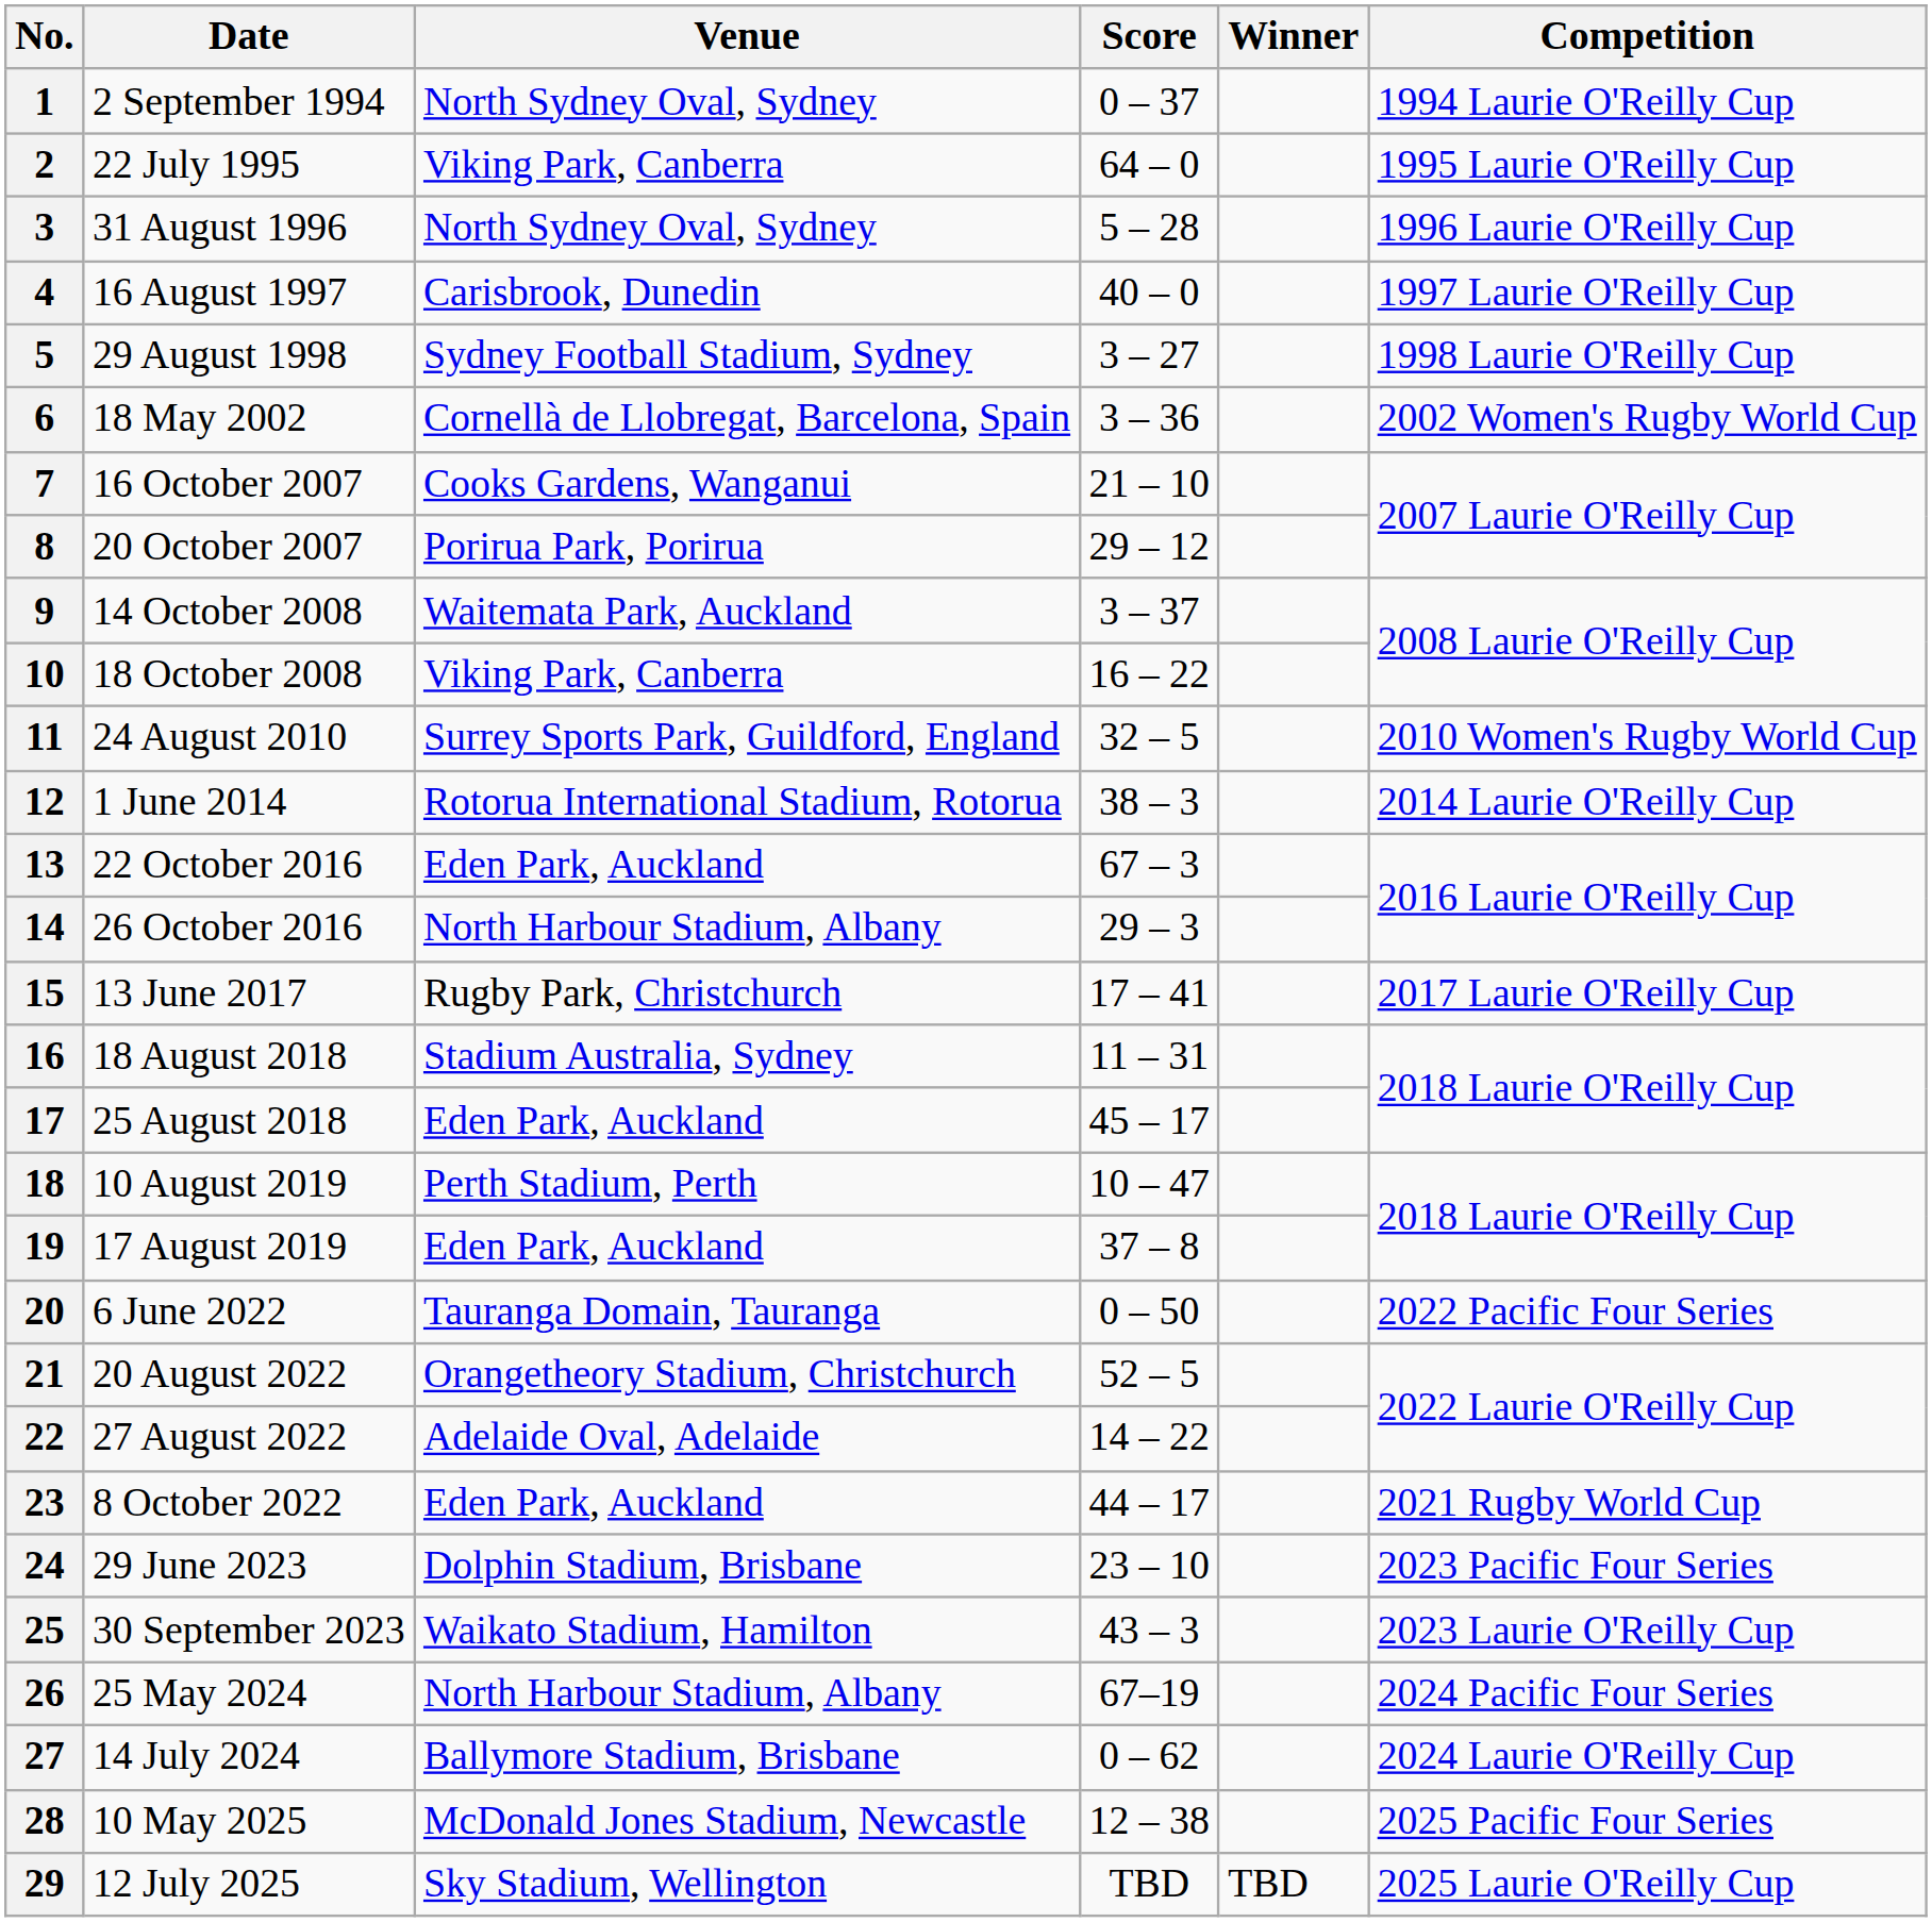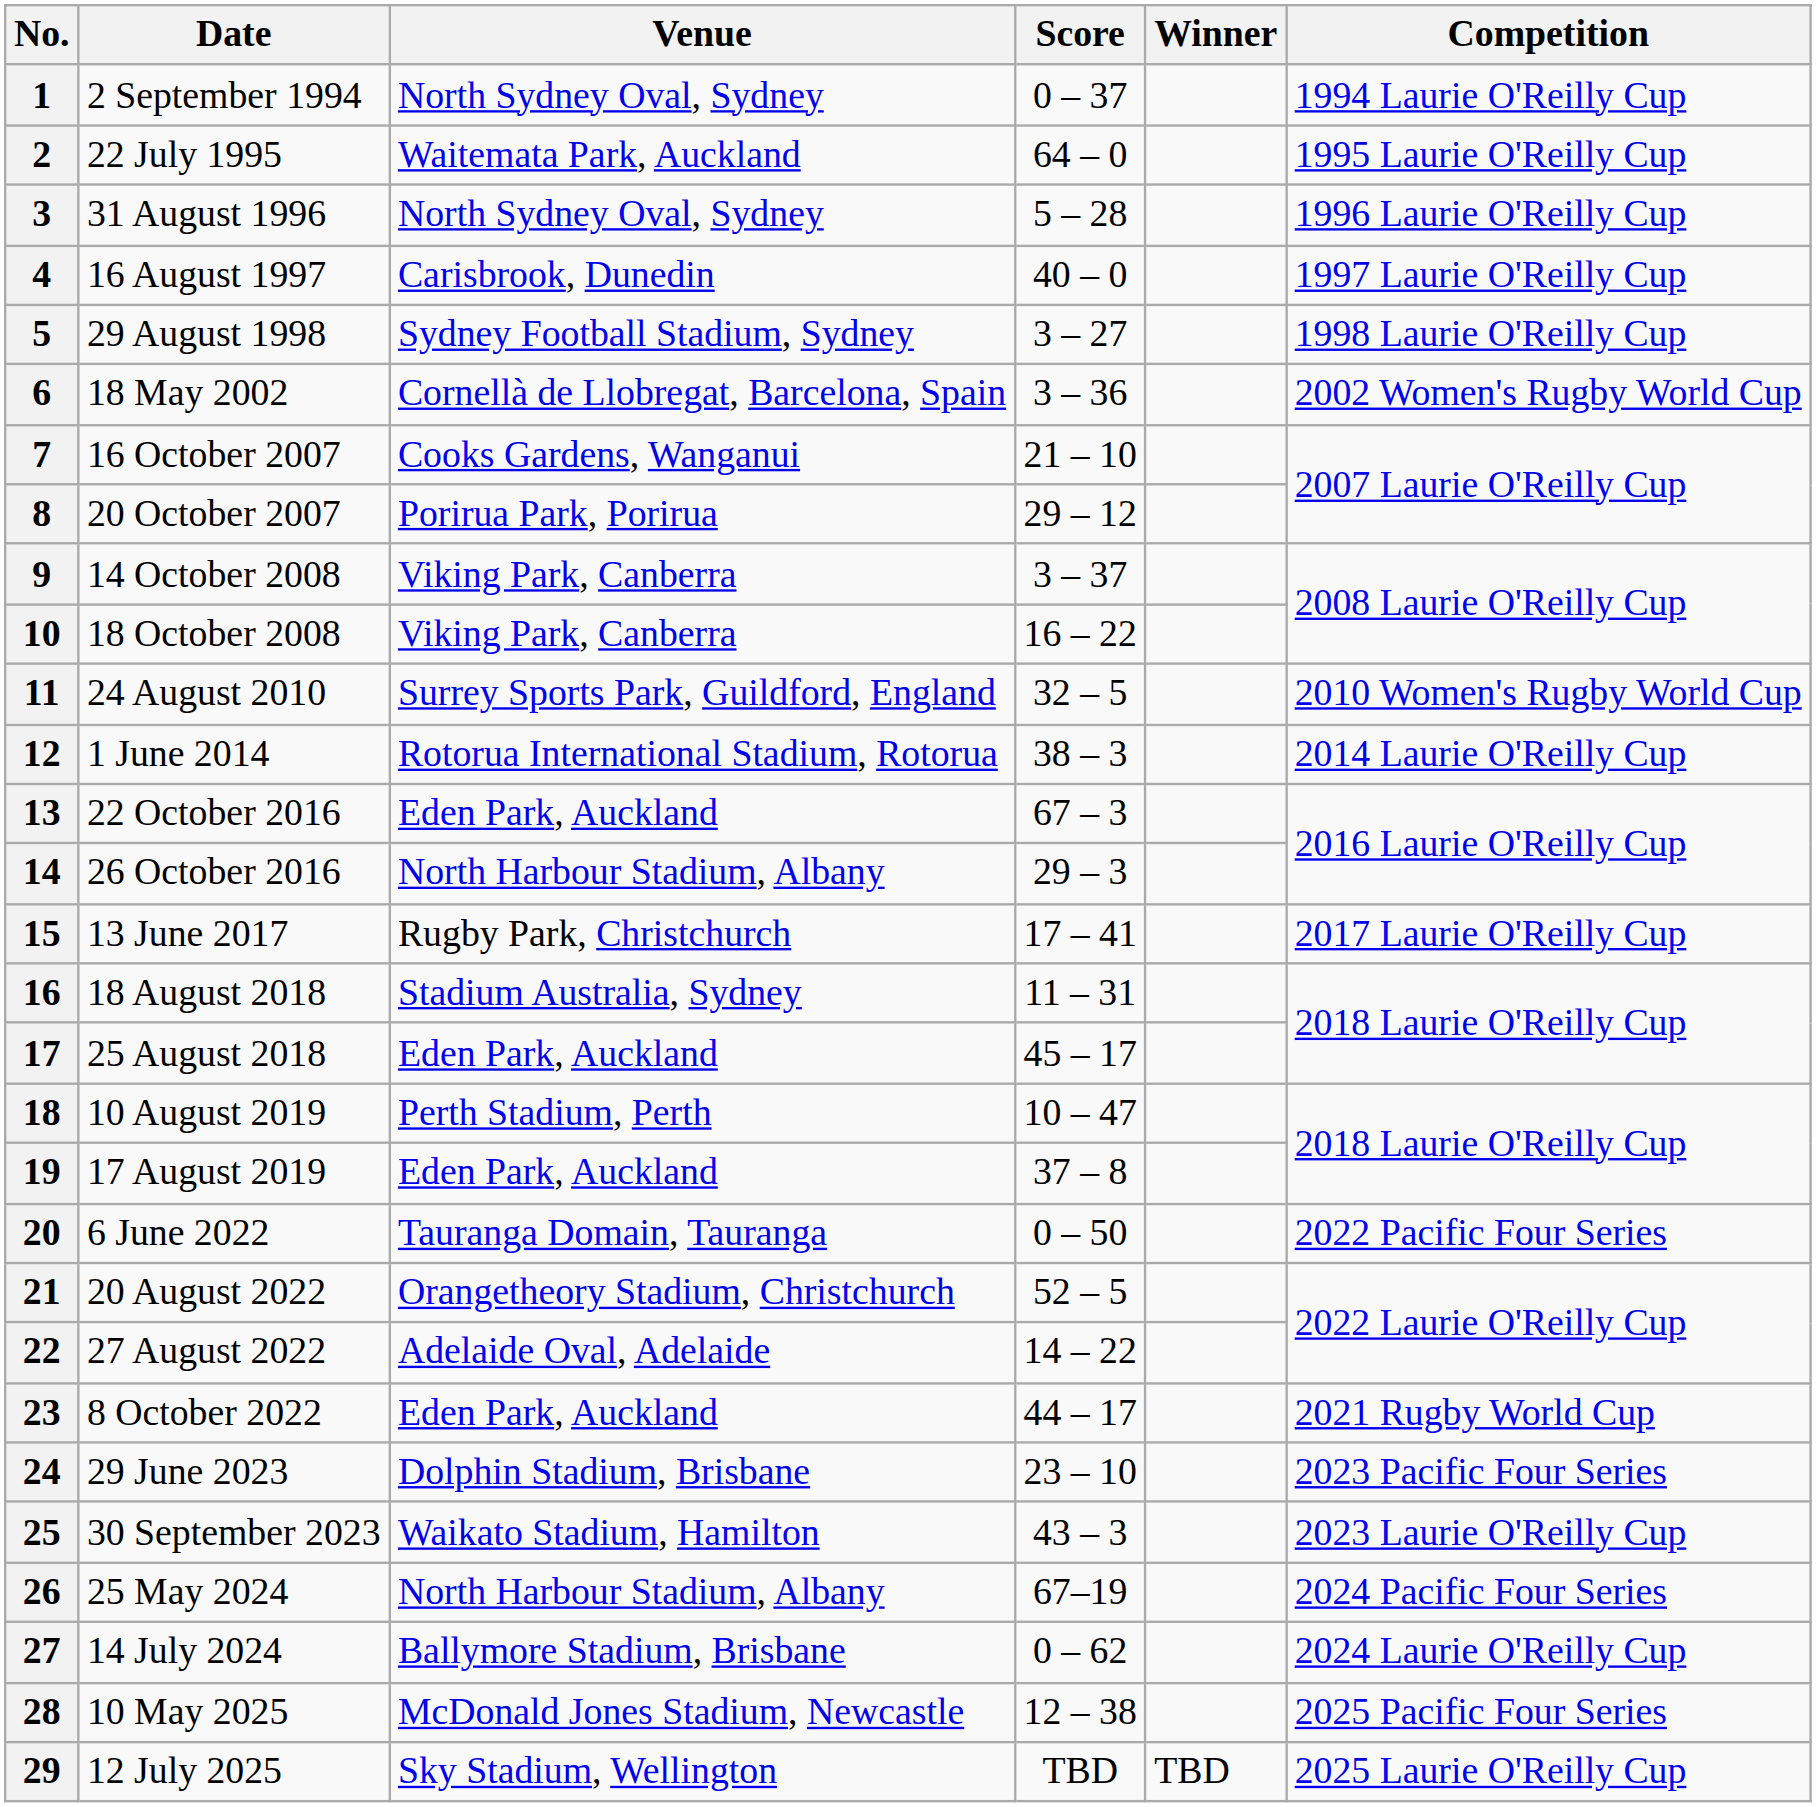 <table class="wikitable">
 <tr>
 <th>No.</th>
 <th>Date</th>
 <th>Venue</th>
 <th>Score</th>
 <th>Winner</th>
 <th>Competition</th>
 </tr>
 <tr>
 <th>1</th>
 <td>2 September 1994</td>
 <td><a href='#'>North Sydney Oval</a>, <a href='#'>Sydney</a></td>
 <td align="center">0 – 37</td>
 <td></td>
 <td><a href='#'>1994 Laurie O'Reilly Cup</a></td>
 </tr>
 <tr>
 <th>2</th>
 <td>22 July 1995</td>
-<td><a href='#'>Viking Park</a>, <a href='#'>Canberra</a></td>
+<td><a href='#'>Waitemata Park</a>, <a href='#'>Auckland</a></td>
 <td align="center">64 – 0</td>
 <td></td>
 <td><a href='#'>1995 Laurie O'Reilly Cup</a></td>
 </tr>
 <tr>
 <th>3</th>
 <td>31 August 1996</td>
 <td><a href='#'>North Sydney Oval</a>, <a href='#'>Sydney</a></td>
 <td align="center">5 – 28</td>
 <td></td>
 <td><a href='#'>1996 Laurie O'Reilly Cup</a></td>
 </tr>
 <tr>
 <th>4</th>
 <td>16 August 1997</td>
 <td><a href='#'>Carisbrook</a>, <a href='#'>Dunedin</a></td>
 <td align="center">40 – 0</td>
 <td></td>
 <td><a href='#'>1997 Laurie O'Reilly Cup</a></td>
 </tr>
 <tr>
 <th>5</th>
 <td>29 August 1998</td>
 <td><a href='#'>Sydney Football Stadium</a>, <a href='#'>Sydney</a></td>
 <td align="center">3 – 27</td>
 <td></td>
 <td><a href='#'>1998 Laurie O'Reilly Cup</a></td>
 </tr>
 <tr>
 <th>6</th>
 <td>18 May 2002</td>
 <td><a href='#'>Cornellà de Llobregat</a>, <a href='#'>Barcelona</a>, <a href='#'>Spain</a></td>
 <td align="center">3 – 36</td>
 <td></td>
 <td><a href='#'>2002 Women's Rugby World Cup</a></td>
 </tr>
 <tr>
 <th>7</th>
 <td>16 October 2007</td>
 <td><a href='#'>Cooks Gardens</a>, <a href='#'>Wanganui</a></td>
 <td align="center">21 – 10</td>
 <td></td>
 <td rowspan=2><a href='#'>2007 Laurie O'Reilly Cup</a></td>
 </tr>
 <tr>
 <th>8</th>
 <td>20 October 2007</td>
 <td><a href='#'>Porirua Park</a>, <a href='#'>Porirua</a></td>
 <td align="center">29 – 12</td>
 <td></td>
 </tr>
 <tr>
 <th>9</th>
 <td>14 October 2008</td>
-<td><a href='#'>Waitemata Park</a>, <a href='#'>Auckland</a></td>
+<td><a href='#'>Viking Park</a>, <a href='#'>Canberra</a></td>
 <td align="center">3 – 37</td>
 <td></td>
 <td rowspan=2><a href='#'>2008 Laurie O'Reilly Cup</a></td>
 </tr>
 <tr>
 <th>10</th>
 <td>18 October 2008</td>
 <td><a href='#'>Viking Park</a>, <a href='#'>Canberra</a></td>
 <td align="center">16 – 22</td>
 <td></td>
 </tr>
 <tr>
 <th>11</th>
 <td>24 August 2010</td>
 <td><a href='#'>Surrey Sports Park</a>, <a href='#'>Guildford</a>, <a href='#'>England</a></td>
 <td align="center">32 – 5</td>
 <td></td>
 <td><a href='#'>2010 Women's Rugby World Cup</a></td>
 </tr>
 <tr>
 <th>12</th>
 <td>1 June 2014</td>
 <td><a href='#'>Rotorua International Stadium</a>, <a href='#'>Rotorua</a></td>
 <td align="center">38 – 3</td>
 <td></td>
 <td><a href='#'>2014 Laurie O'Reilly Cup</a></td>
 </tr>
 <tr>
 <th>13</th>
 <td>22 October 2016</td>
 <td><a href='#'>Eden Park</a>, <a href='#'>Auckland</a></td>
 <td align="center">67 – 3</td>
 <td></td>
 <td rowspan=2><a href='#'>2016 Laurie O'Reilly Cup</a></td>
 </tr>
 <tr>
 <th>14</th>
 <td>26 October 2016</td>
 <td><a href='#'>North Harbour Stadium</a>, <a href='#'>Albany</a></td>
 <td align="center">29 – 3</td>
 <td></td>
 </tr>
 <tr>
 <th>15</th>
 <td>13 June 2017</td>
 <td>Rugby Park, <a href='#'>Christchurch</a></td>
 <td align="center">17 – 41</td>
 <td></td>
 <td><a href='#'>2017 Laurie O'Reilly Cup</a></td>
 </tr>
 <tr>
 <th>16</th>
 <td>18 August 2018</td>
 <td><a href='#'>Stadium Australia</a>, <a href='#'>Sydney</a></td>
 <td align="center">11 – 31</td>
 <td></td>
 <td rowspan=2><a href='#'>2018 Laurie O'Reilly Cup</a></td>
 </tr>
 <tr>
 <th>17</th>
 <td>25 August 2018</td>
 <td><a href='#'>Eden Park</a>, <a href='#'>Auckland</a></td>
 <td align="center">45 – 17</td>
 <td></td>
 </tr>
 <tr>
 <th>18</th>
 <td>10 August 2019</td>
 <td><a href='#'>Perth Stadium</a>, <a href='#'>Perth</a></td>
 <td align="center">10 – 47</td>
 <td></td>
 <td rowspan=2><a href='#'>2018 Laurie O'Reilly Cup</a></td>
 </tr>
 <tr>
 <th>19</th>
 <td>17 August 2019</td>
 <td><a href='#'>Eden Park</a>, <a href='#'>Auckland</a></td>
 <td align="center">37 – 8</td>
 <td></td>
 </tr>
 <tr>
 <th>20</th>
 <td>6 June 2022</td>
 <td><a href='#'>Tauranga Domain</a>, <a href='#'>Tauranga</a></td>
 <td align="center">0 – 50</td>
 <td></td>
 <td><a href='#'>2022 Pacific Four Series</a></td>
 </tr>
 <tr>
 <th>21</th>
 <td>20 August 2022</td>
 <td><a href='#'>Orangetheory Stadium</a>, <a href='#'>Christchurch</a></td>
 <td align="center">52 – 5</td>
 <td></td>
 <td rowspan=2><a href='#'>2022 Laurie O'Reilly Cup</a></td>
 </tr>
 <tr>
 <th>22</th>
 <td>27 August 2022</td>
 <td><a href='#'>Adelaide Oval</a>, <a href='#'>Adelaide</a></td>
 <td align="center">14 – 22</td>
 <td></td>
 </tr>
 <tr>
 <th>23</th>
 <td>8 October 2022</td>
 <td><a href='#'>Eden Park</a>, <a href='#'>Auckland</a></td>
 <td align="center">44 – 17</td>
 <td></td>
 <td><a href='#'>2021 Rugby World Cup</a></td>
 </tr>
 <tr>
 <th>24</th>
 <td>29 June 2023</td>
 <td><a href='#'>Dolphin Stadium</a>, <a href='#'>Brisbane</a></td>
 <td align="center">23 – 10</td>
 <td></td>
 <td><a href='#'>2023 Pacific Four Series</a></td>
 </tr>
 <tr>
 <th>25</th>
 <td>30 September 2023</td>
 <td><a href='#'>Waikato Stadium</a>, <a href='#'>Hamilton</a></td>
 <td align="center">43 – 3</td>
 <td></td>
 <td><a href='#'>2023 Laurie O'Reilly Cup</a></td>
 </tr>
 <tr>
 <th>26</th>
 <td>25 May 2024</td>
 <td><a href='#'>North Harbour Stadium</a>, <a href='#'>Albany</a></td>
 <td align="center">67–19</td>
 <td></td>
 <td><a href='#'>2024 Pacific Four Series</a></td>
 </tr>
 <tr>
 <th>27</th>
 <td>14 July 2024</td>
 <td><a href='#'>Ballymore Stadium</a>, <a href='#'>Brisbane</a></td>
 <td align="center">0 – 62</td>
 <td></td>
 <td><a href='#'>2024 Laurie O'Reilly Cup</a></td>
 </tr>
 <tr>
 <th>28</th>
 <td>10 May 2025</td>
 <td><a href='#'>McDonald Jones Stadium</a>, <a href='#'>Newcastle</a></td>
 <td align="center">12 – 38</td>
 <td></td>
 <td><a href='#'>2025 Pacific Four Series</a></td>
 </tr>
 <tr>
 <th>29</th>
 <td>12 July 2025</td>
 <td><a href='#'>Sky Stadium</a>, <a href='#'>Wellington</a></td>
 <td align="center">TBD</td>
 <td>TBD</td>
 <td><a href='#'>2025 Laurie O'Reilly Cup</a></td>
 </tr>
 </table>
